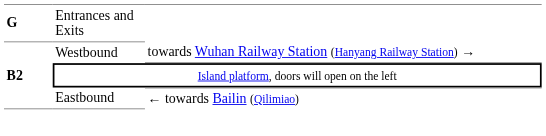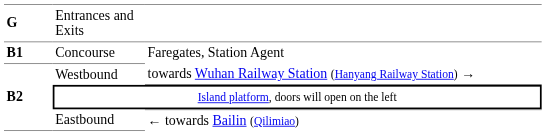 <table table border=0 cellspacing=0 cellpadding=3>
 <tr>
 <td style="border-top:solid 1px gray;border-bottom:solid 0px gray;" width=50><strong>G</strong></td>
 <td style="border-top:solid 1px gray;border-bottom:solid 0px gray;" width=100>Entrances and Exits</td>
 <td style="border-top:solid 1px gray;border-bottom:solid 0px gray;" width=450></td>
+</tr>
+<tr>
+<td style="border-top:solid 1px gray;border-bottom:solid 0px gray;" width=50><strong>B1</strong></td>
+<td style="border-top:solid 1px gray;border-bottom:solid 0px gray;" width=100>Concourse</td>
+<td style="border-top:solid 1px gray;border-bottom:solid 0px gray;" width=450>Faregates, Station Agent</td>
 </tr>
 <tr>
 <td style="border-top:solid 1px gray;border-bottom:solid 1px gray;" rowspan=3><strong>B2</strong></td>
 <td style="border-top:solid 1px gray;border-bottom:solid 0px gray;">Westbound</td>
 <td style="border-bottom:solid 1px gray;"> towards <a href='#'>Wuhan Railway Station</a> <small>(<a href='#'>Hanyang Railway Station</a>)</small> →</td>
 </tr>
 <tr>
 <td style="border-right:solid 2px black;border-left:solid 2px black;border-top:solid 2px black;border-bottom:solid 2px black;text-align:center;" colspan=2><small><a href='#'>Island platform</a>, doors will open on the left</small></td>
 </tr>
 <tr>
 <td style="border-bottom:solid 1px gray;">Eastbound</td>
 <td style="border-top:solid 1px gray;border-bottom:solid 0px gray;">←  towards <a href='#'>Bailin</a> <small>(<a href='#'>Qilimiao</a>)</small></td>
 </tr>
 </table>
